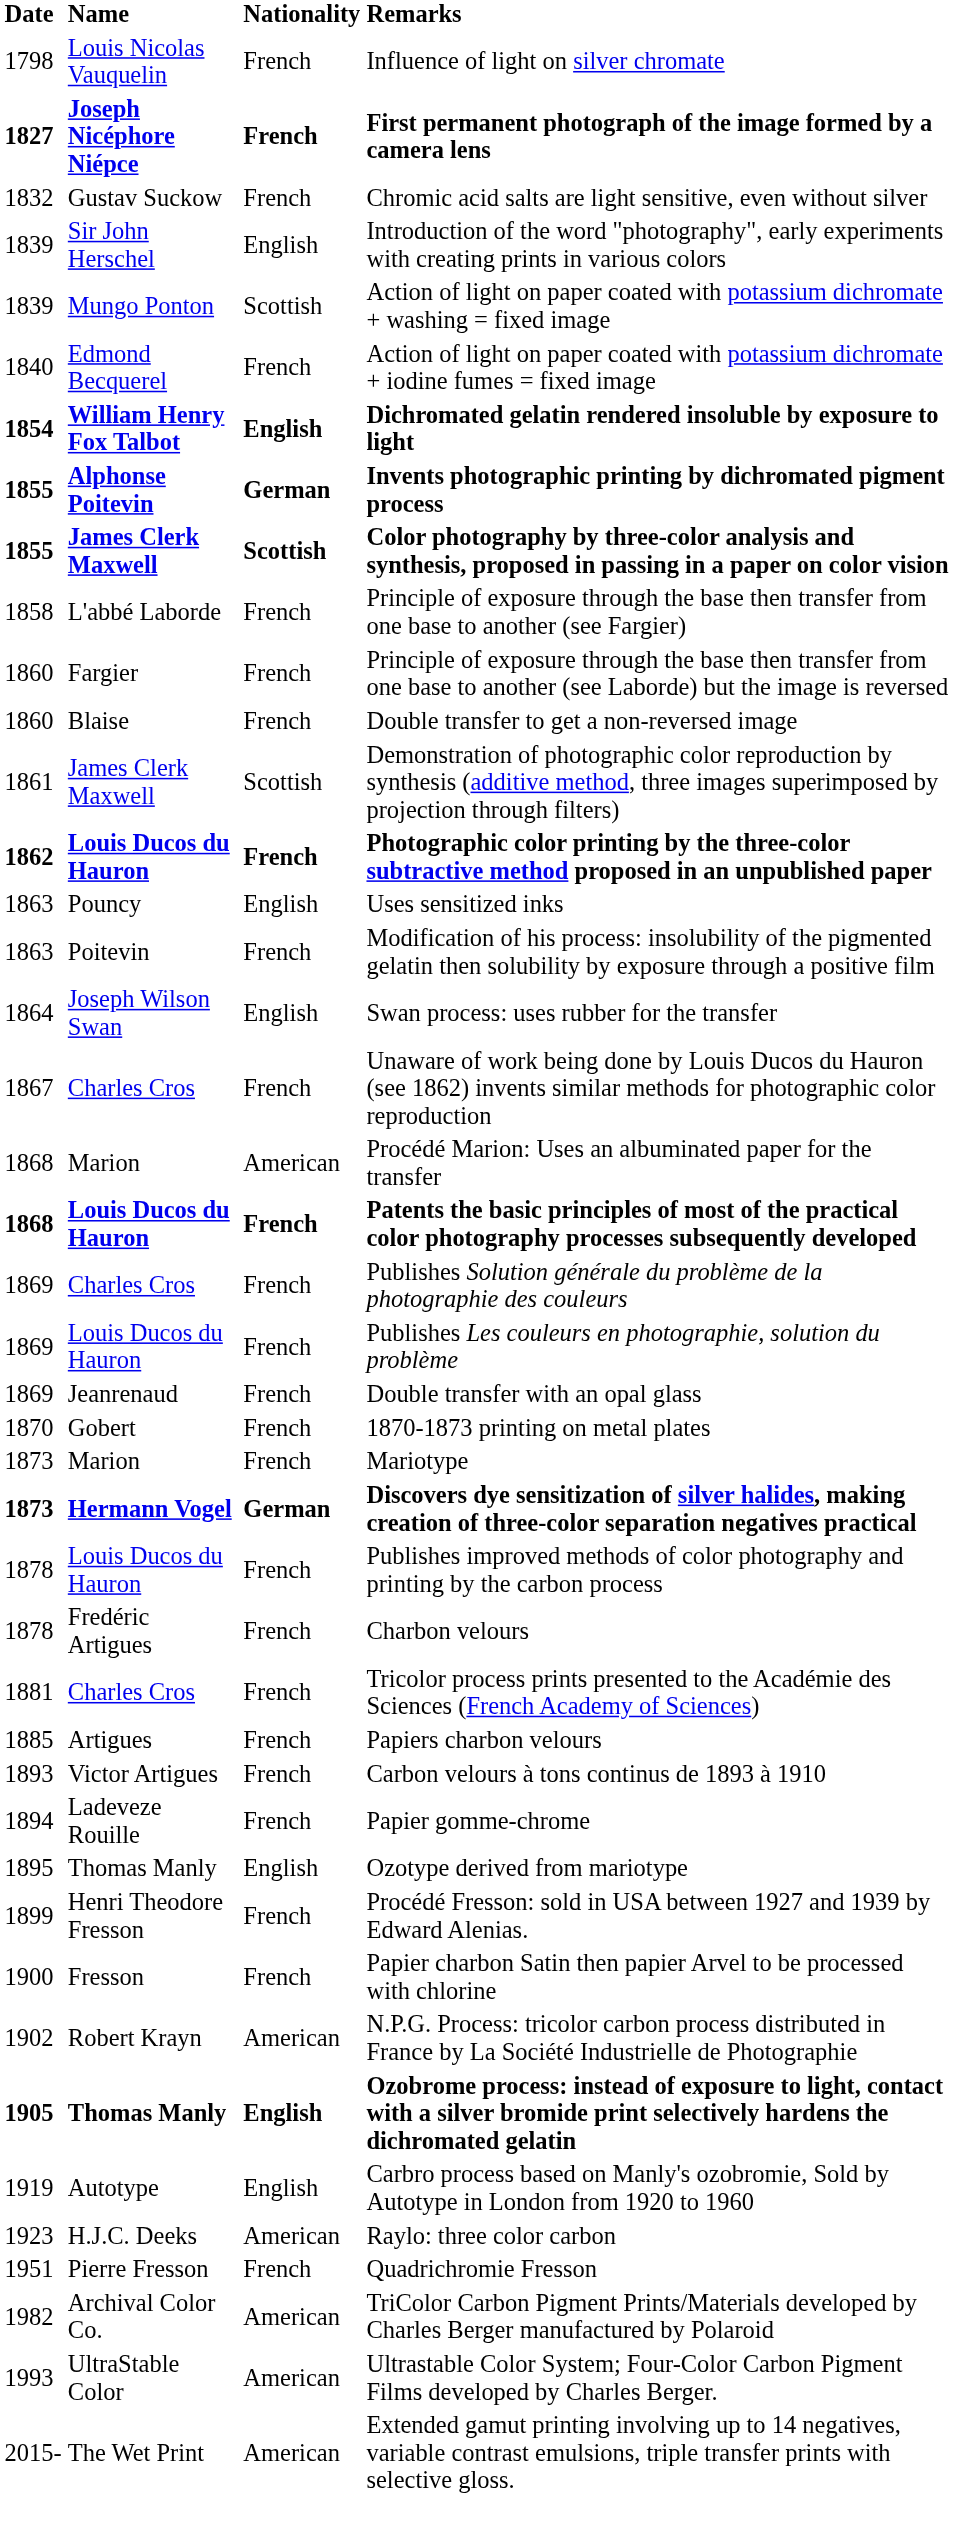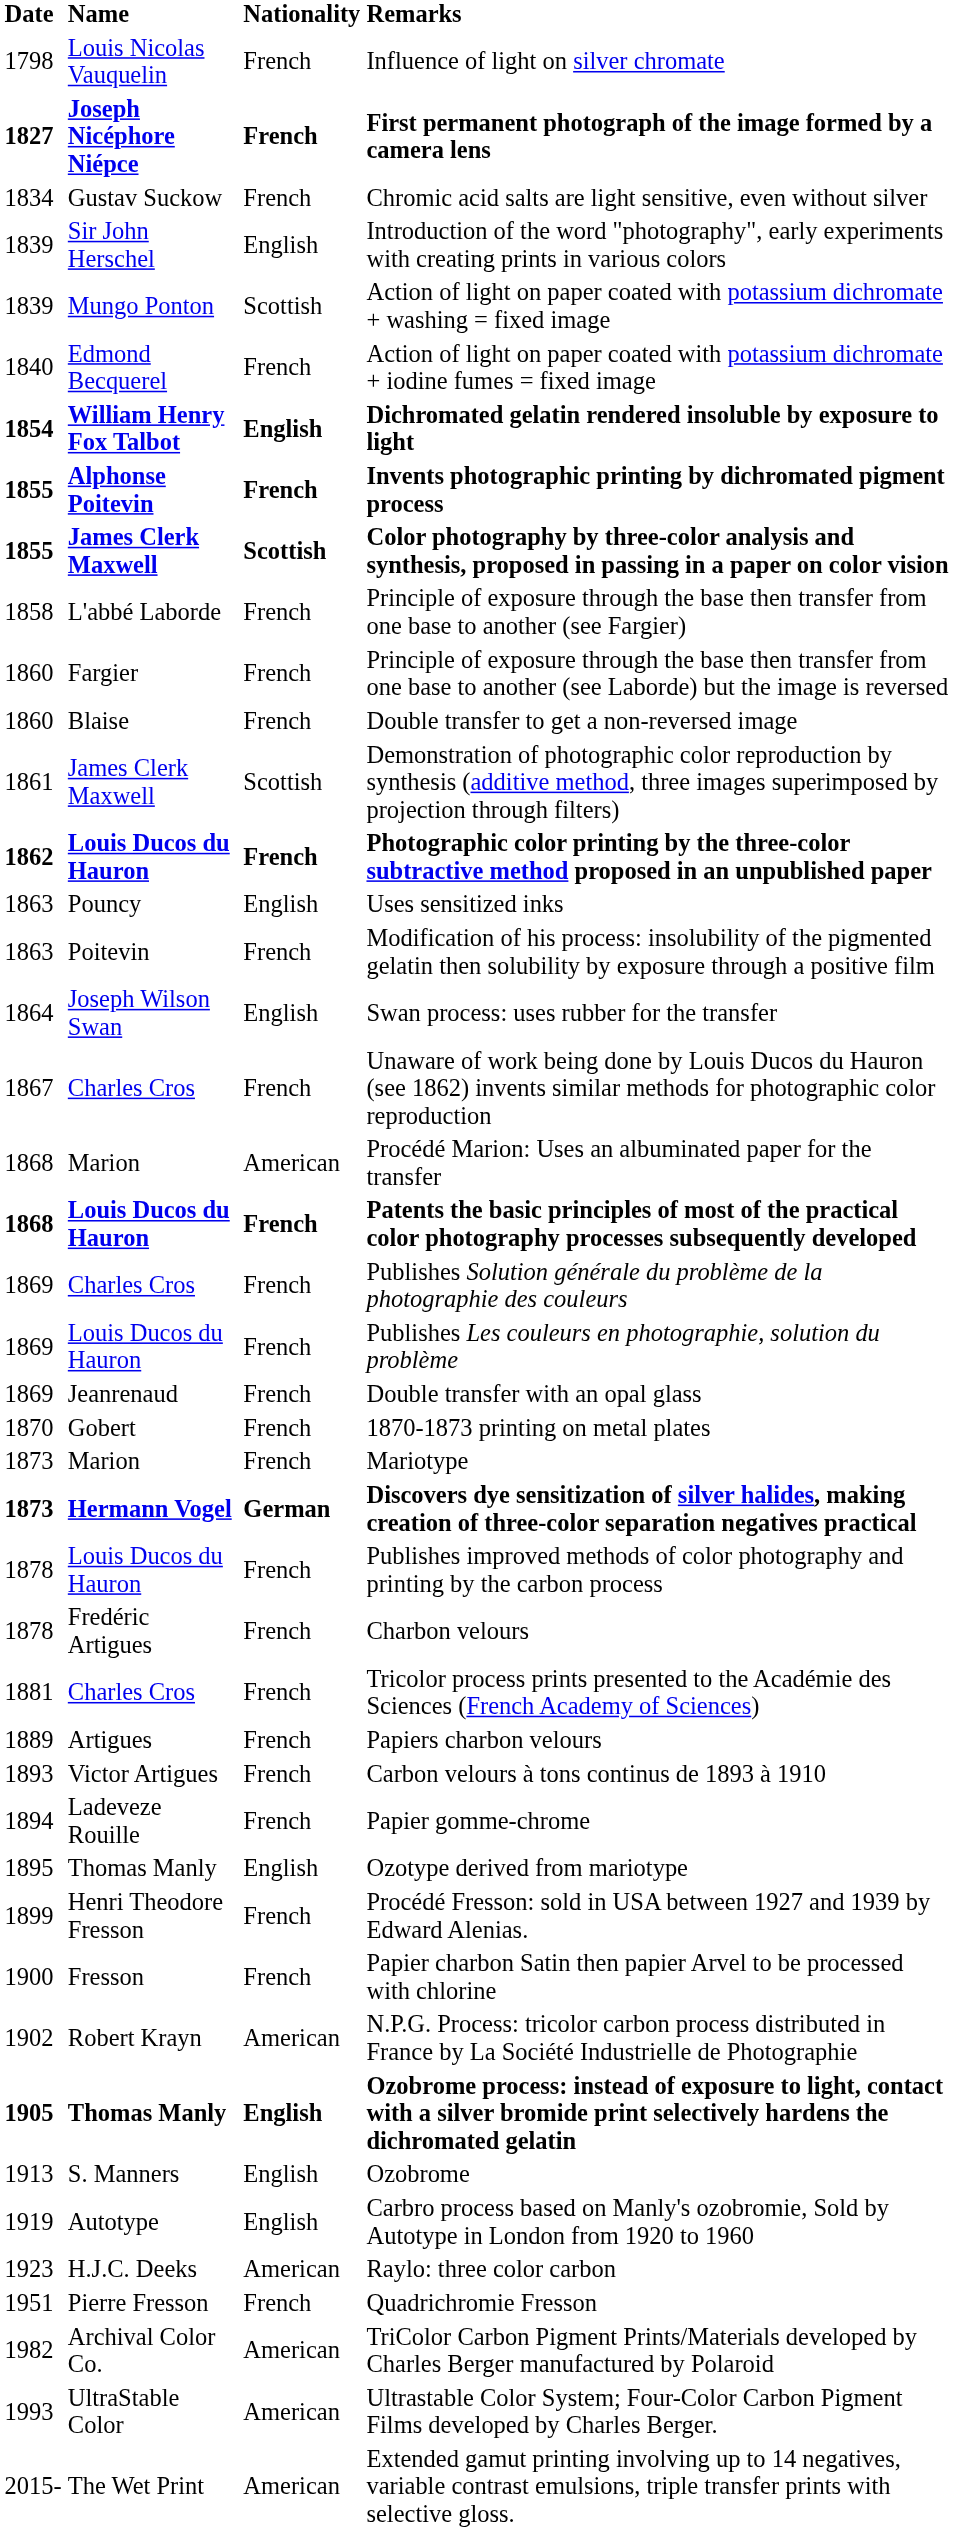 <table>
 <tr>
 <td><strong>Date</strong></td>
 <td><strong>Name</strong></td>
 <td><strong>Nationality</strong></td>
 <td><strong>Remarks</strong></td>
 </tr>
 <tr>
 <td>1798</td>
 <td><a href='#'>Louis Nicolas Vauquelin</a></td>
 <td>French</td>
 <td>Influence of light on <a href='#'>silver chromate</a></td>
 </tr>
 <tr>
 <td><strong>1827</strong></td>
 <td><strong><a href='#'>Joseph Nicéphore Niépce</a></strong></td>
 <td><strong>French</strong></td>
 <td><strong>First permanent photograph of the image formed by a camera lens</strong></td>
 </tr>
 <tr>
-<td>1832</td>
+<td>1834</td>
 <td>Gustav Suckow</td>
 <td>French</td>
 <td>Chromic acid salts are light sensitive, even without silver</td>
 </tr>
 <tr>
 <td>1839</td>
 <td><a href='#'>Sir John Herschel</a></td>
 <td>English</td>
 <td>Introduction of the word "photography", early experiments with creating prints in various colors</td>
 </tr>
 <tr>
 <td>1839</td>
 <td><a href='#'>Mungo Ponton</a></td>
 <td>Scottish</td>
 <td>Action of light on paper coated with <a href='#'>potassium dichromate</a> + washing = fixed image</td>
 </tr>
 <tr>
 <td>1840</td>
 <td><a href='#'>Edmond Becquerel</a></td>
 <td>French</td>
 <td>Action of light on paper coated with <a href='#'>potassium dichromate</a> + iodine fumes = fixed image</td>
 </tr>
 <tr>
 <td><strong>1854</strong></td>
 <td><strong><a href='#'>William Henry Fox Talbot</a></strong></td>
 <td><strong>English</strong></td>
 <td><strong>Dichromated gelatin rendered insoluble by exposure to light</strong></td>
 </tr>
 <tr>
 <td><strong>1855</strong></td>
 <td><strong><a href='#'>Alphonse Poitevin</a></strong></td>
-<td><strong>German</strong></td>
+<td><strong>French</strong></td>
 <td><strong>Invents photographic printing by dichromated pigment process</strong></td>
 </tr>
 <tr>
 <td><strong>1855</strong></td>
 <td><strong><a href='#'>James Clerk Maxwell</a></strong></td>
 <td><strong>Scottish</strong></td>
 <td><strong>Color photography by three-color analysis and synthesis, proposed in passing in a paper on color vision</strong></td>
 </tr>
 <tr>
 <td>1858</td>
 <td>L'abbé Laborde</td>
 <td>French</td>
 <td>Principle of exposure through the base then transfer from one base to another (see Fargier)</td>
 </tr>
 <tr>
 <td>1860</td>
 <td>Fargier</td>
 <td>French</td>
 <td>Principle of exposure through the base then transfer from one base to another (see Laborde) but the image is reversed</td>
 </tr>
 <tr>
 <td>1860</td>
 <td>Blaise</td>
 <td>French</td>
 <td>Double transfer to get a non-reversed image</td>
 </tr>
 <tr>
 <td>1861</td>
 <td><a href='#'>James Clerk Maxwell</a></td>
 <td>Scottish</td>
 <td>Demonstration of photographic color reproduction by synthesis (<a href='#'>additive method</a>, three images superimposed by projection through filters)</td>
 </tr>
 <tr>
 <td><strong>1862</strong></td>
 <td><strong><a href='#'>Louis Ducos du Hauron</a></strong></td>
 <td><strong>French</strong></td>
 <td><strong>Photographic color printing by the three-color <a href='#'>subtractive method</a> proposed in an unpublished paper</strong></td>
 </tr>
 <tr>
 <td>1863</td>
 <td>Pouncy</td>
 <td>English</td>
 <td>Uses sensitized inks</td>
 </tr>
 <tr>
 <td>1863</td>
 <td>Poitevin</td>
 <td>French</td>
 <td>Modification of his process: insolubility of the pigmented gelatin then solubility by exposure through a positive film</td>
 </tr>
 <tr>
 <td>1864</td>
 <td><a href='#'>Joseph Wilson Swan</a></td>
 <td>English</td>
 <td>Swan process: uses rubber for the transfer</td>
 </tr>
 <tr>
 <td>1867</td>
 <td><a href='#'>Charles Cros</a></td>
 <td>French</td>
 <td>Unaware of work being done by Louis Ducos du Hauron (see 1862) invents similar methods for photographic color  reproduction</td>
 </tr>
 <tr>
 <td>1868</td>
 <td>Marion</td>
 <td>American</td>
 <td>Procédé Marion: Uses an albuminated paper for the transfer</td>
 </tr>
 <tr>
 <td><strong>1868</strong></td>
 <td><strong><a href='#'>Louis Ducos du Hauron</a></strong></td>
 <td><strong>French</strong></td>
 <td><strong>Patents the basic principles of most of the practical color photography processes subsequently developed</strong></td>
 </tr>
 <tr>
 <td>1869</td>
 <td><a href='#'>Charles Cros</a></td>
 <td>French</td>
 <td>Publishes <em>Solution générale du problème de la photographie des couleurs</em></td>
 </tr>
 <tr>
 <td>1869</td>
 <td><a href='#'>Louis Ducos du Hauron</a></td>
 <td>French</td>
 <td>Publishes <em>Les couleurs en photographie, solution du problème</em></td>
 </tr>
 <tr>
 <td>1869</td>
 <td>Jeanrenaud</td>
 <td>French</td>
 <td>Double transfer with an opal glass</td>
 </tr>
 <tr>
 <td>1870</td>
 <td>Gobert</td>
 <td>French</td>
 <td>1870-1873 printing on metal plates</td>
 </tr>
 <tr>
 <td>1873</td>
 <td>Marion</td>
 <td>French</td>
 <td>Mariotype</td>
 </tr>
 <tr>
 <td><strong>1873</strong></td>
 <td><strong><a href='#'>Hermann Vogel</a></strong></td>
 <td><strong>German</strong></td>
 <td><strong>Discovers dye sensitization of <a href='#'>silver halides</a>, making creation of three-color separation negatives practical</strong></td>
 </tr>
 <tr>
 <td>1878</td>
 <td><a href='#'>Louis Ducos du Hauron</a></td>
 <td>French</td>
 <td>Publishes improved methods of color photography and printing by the carbon process</td>
 </tr>
 <tr>
 <td>1878</td>
 <td>Fredéric Artigues</td>
 <td>French</td>
 <td>Charbon velours</td>
 </tr>
 <tr>
 <td>1881</td>
 <td><a href='#'>Charles Cros</a></td>
 <td>French</td>
 <td>Tricolor process prints presented to the Académie des Sciences (<a href='#'>French Academy of Sciences</a>)</td>
 </tr>
 <tr>
-<td>1885</td>
+<td>1889</td>
 <td>Artigues</td>
 <td>French</td>
 <td>Papiers charbon velours</td>
 </tr>
 <tr>
 <td>1893</td>
 <td>Victor Artigues</td>
 <td>French</td>
 <td>Carbon velours à tons continus de 1893 à 1910</td>
 </tr>
 <tr>
 <td>1894</td>
 <td>Ladeveze Rouille</td>
 <td>French</td>
 <td>Papier gomme-chrome</td>
 </tr>
 <tr>
 <td>1895</td>
 <td>Thomas Manly</td>
 <td>English</td>
 <td>Ozotype derived from mariotype</td>
 </tr>
 <tr>
 <td>1899</td>
 <td>Henri Theodore Fresson</td>
 <td>French</td>
 <td>Procédé Fresson: sold in USA between 1927 and 1939 by Edward Alenias.</td>
 </tr>
 <tr>
 <td>1900</td>
 <td>Fresson</td>
 <td>French</td>
 <td>Papier charbon Satin then papier Arvel to be processed with chlorine</td>
 </tr>
 <tr>
 <td>1902</td>
 <td>Robert Krayn</td>
 <td>American</td>
 <td>N.P.G. Process: tricolor carbon process distributed in France by La Société Industrielle de Photographie</td>
 </tr>
 <tr>
 <td><strong>1905</strong></td>
 <td><strong>Thomas Manly</strong></td>
 <td><strong>English</strong></td>
 <td><strong>Ozobrome process: instead of exposure to light, contact with a silver bromide print selectively hardens the dichromated gelatin</strong></td>
 </tr>
 <tr>
+<td>1913</td>
+<td>S. Manners</td>
+<td>English</td>
+<td>Ozobrome</td>
+</tr>
+<tr>
 <td>1919</td>
 <td>Autotype</td>
 <td>English</td>
 <td>Carbro process based on Manly's ozobromie, Sold by Autotype in London from 1920 to 1960</td>
 </tr>
 <tr>
 <td>1923</td>
 <td>H.J.C. Deeks</td>
 <td>American</td>
 <td>Raylo: three color carbon</td>
 </tr>
 <tr>
 <td>1951</td>
 <td>Pierre Fresson</td>
 <td>French</td>
 <td>Quadrichromie Fresson</td>
 </tr>
 <tr>
 <td>1982</td>
 <td>Archival Color Co.</td>
 <td>American</td>
 <td>TriColor Carbon Pigment Prints/Materials developed by Charles Berger manufactured by Polaroid</td>
 </tr>
 <tr>
 <td>1993</td>
 <td>UltraStable Color</td>
 <td>American</td>
 <td>Ultrastable Color System; Four-Color Carbon Pigment Films developed by Charles Berger.</td>
 </tr>
 <tr>
 <td>2015-</td>
 <td>The Wet Print</td>
 <td>American</td>
 <td>Extended gamut printing involving up to 14 negatives, variable contrast emulsions, triple transfer prints with selective gloss.</td>
 </tr>
 </table>
